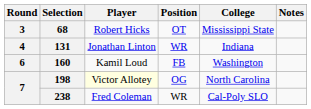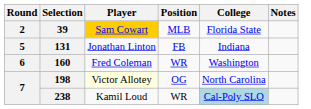 <table class="wikitable" style="text-align:center">
 <tr>
 <th>Round</th>
 <th>Selection</th>
 <th>Player</th>
 <th>Position</th>
 <th>College</th>
 <th>Notes</th>
 </tr>
 <tr>
-<th>3</th>
-<th>68</th>
-<td><a href='#'>Robert Hicks</a></td>
-<td><a href='#'>OT</a></td>
-<td><a href='#'>Mississippi State</a></td>
+<th>2</th>
+<th>39</th>
+<td bgcolor="#FFCC00"><a href='#'>Sam Cowart</a></td>
+<td><a href='#'>MLB</a></td>
+<td><a href='#'>Florida State</a></td>
 <td></td>
 </tr>
 <tr>
-<th>4</th>
+<th>5</th>
 <th>131</th>
 <td><a href='#'>Jonathan Linton</a></td>
-<td><a href='#'>WR</a></td>
+<td><a href='#'>FB</a></td>
 <td><a href='#'>Indiana</a></td>
 <td></td>
 </tr>
 <tr>
 <th>6</th>
 <th>160</th>
-<td>Kamil Loud</td>
-<td><a href='#'>FB</a></td>
+<td><a href='#'>Fred Coleman</a></td>
+<td><a href='#'>WR</a></td>
 <td><a href='#'>Washington</a></td>
 <td></td>
 </tr>
 <tr>
 <th rowspan="2">7</th>
 <th>198</th>
 <td style="background: lightyellow;">Victor Allotey</td>
 <td><a href='#'>OG</a></td>
 <td><a href='#'>North Carolina</a></td>
 <td></td>
 </tr>
 <tr>
 <th>238</th>
-<td><a href='#'>Fred Coleman</a></td>
+<td>Kamil Loud</td>
 <td>WR</td>
-<td><a href='#'>Cal-Poly SLO</a></td>
+<td style="background: lightblue;"><a href='#'>Cal-Poly SLO</a></td>
 <td></td>
 </tr>
 </table>
